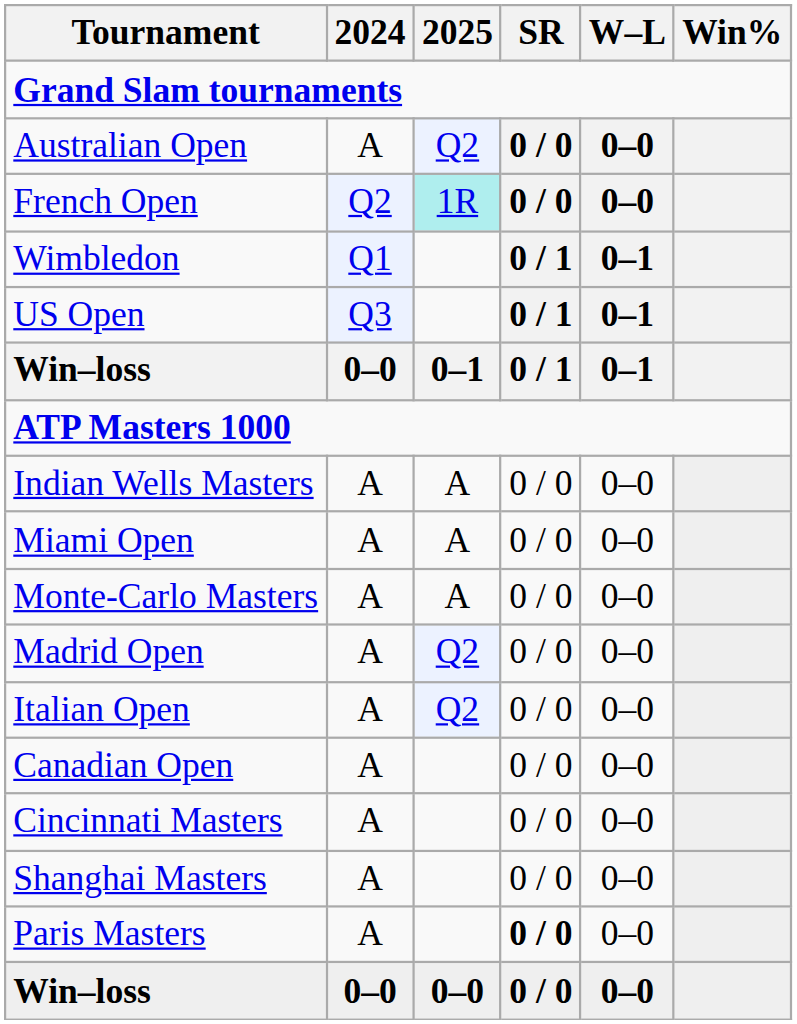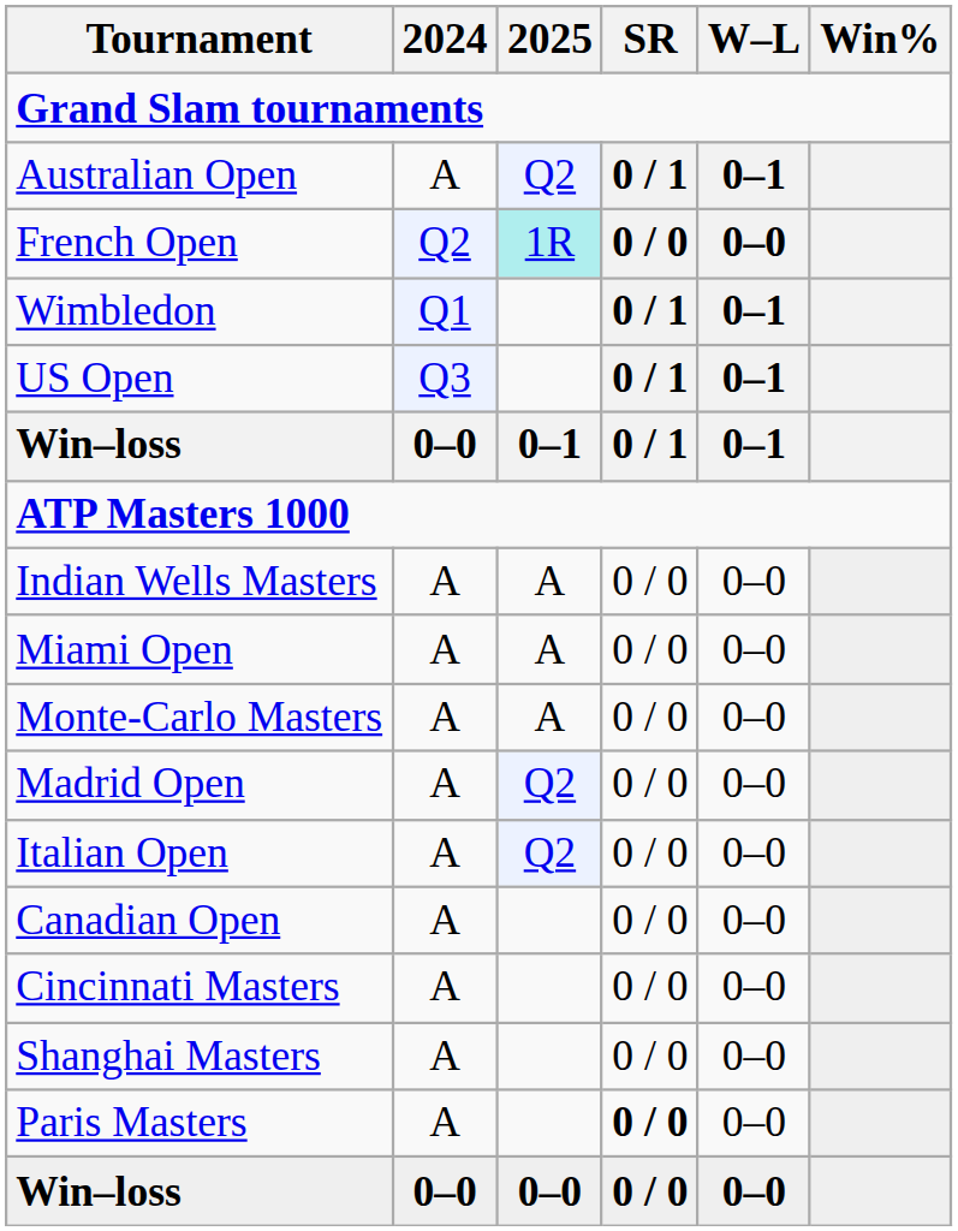 <table class=wikitable style=text-align:center>
 <tr>
 <th>Tournament</th>
 <th>2024</th>
 <th>2025</th>
 <th>SR</th>
 <th>W–L</th>
 <th>Win%</th>
 </tr>
 <tr>
 <td colspan="11" style="text-align:left"><strong><a href='#'>Grand Slam tournaments</a></strong></td>
 </tr>
 <tr>
 <td align=left><a href='#'>Australian Open</a></td>
 <td>A</td>
 <td bgcolor=ecf2ff><a href='#'>Q2</a></td>
-<th>0 / 0</th>
-<th>0–0</th>
+<th>0 / 1</th>
+<th>0–1</th>
 <th></th>
 </tr>
 <tr>
 <td align=left><a href='#'>French Open</a></td>
 <td bgcolor=ecf2ff><a href='#'>Q2</a></td>
 <td bgcolor=afeeee><a href='#'>1R</a></td>
 <th>0 / 0</th>
 <th>0–0</th>
 <th></th>
 </tr>
 <tr>
 <td align=left><a href='#'>Wimbledon</a></td>
 <td bgcolor=ecf2ff><a href='#'>Q1</a></td>
 <td></td>
 <th>0 / 1</th>
 <th>0–1</th>
 <th></th>
 </tr>
 <tr>
 <td align=left><a href='#'>US Open</a></td>
 <td bgcolor=ecf2ff><a href='#'>Q3</a></td>
 <td></td>
 <th>0 / 1</th>
 <th>0–1</th>
 <th></th>
 </tr>
 <tr>
 <th style=text-align:left>Win–loss</th>
 <th>0–0</th>
 <th>0–1</th>
 <th>0 / 1</th>
 <th>0–1</th>
 <th></th>
 </tr>
 <tr>
 <td colspan=8 align="left"><strong><a href='#'>ATP Masters 1000</a></strong></td>
 </tr>
 <tr>
 <td align=left><a href='#'>Indian Wells Masters</a></td>
 <td>A</td>
 <td>A</td>
 <td>0 / 0</td>
 <td>0–0</td>
 <td bgcolor=efefef></td>
 </tr>
 <tr>
 <td align=left><a href='#'>Miami Open</a></td>
 <td>A</td>
 <td>A</td>
 <td>0 / 0</td>
 <td>0–0</td>
 <td bgcolor=efefef></td>
 </tr>
 <tr>
 <td align=left><a href='#'>Monte-Carlo Masters</a></td>
 <td>A</td>
 <td>A</td>
 <td>0 / 0</td>
 <td>0–0</td>
 <td bgcolor=efefef></td>
 </tr>
 <tr>
 <td align=left><a href='#'>Madrid Open</a></td>
 <td>A</td>
 <td bgcolor=ecf2ff><a href='#'>Q2</a></td>
 <td>0 / 0</td>
 <td>0–0</td>
 <td bgcolor=efefef></td>
 </tr>
 <tr>
 <td align=left><a href='#'>Italian Open</a></td>
 <td>A</td>
 <td bgcolor=ecf2ff><a href='#'>Q2</a></td>
 <td>0 / 0</td>
 <td>0–0</td>
 <td bgcolor=efefef></td>
 </tr>
 <tr>
 <td align=left><a href='#'>Canadian Open</a></td>
 <td>A</td>
 <td></td>
 <td>0 / 0</td>
 <td>0–0</td>
 <td bgcolor=efefef></td>
 </tr>
 <tr>
 <td align=left><a href='#'>Cincinnati Masters</a></td>
 <td>A</td>
 <td></td>
 <td>0 / 0</td>
 <td>0–0</td>
 <td bgcolor=efefef></td>
 </tr>
 <tr>
 <td align=left><a href='#'>Shanghai Masters</a></td>
 <td>A</td>
 <td></td>
 <td>0 / 0</td>
 <td>0–0</td>
 <td bgcolor=efefef></td>
 </tr>
 <tr>
 <td align=left><a href='#'>Paris Masters</a></td>
 <td>A</td>
 <td></td>
 <td><strong>0 / 0</strong></td>
 <td>0–0</td>
 <td bgcolor=efefef></td>
 </tr>
 <tr style=font-weight:bold;background:#efefef>
 <td style=text-align:left>Win–loss</td>
 <td>0–0</td>
 <td>0–0</td>
 <td>0 / 0</td>
 <td>0–0</td>
 <td bgcolor=efefef></td>
 </tr>
 </table>
